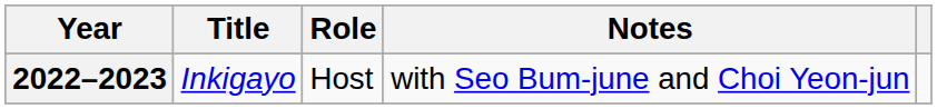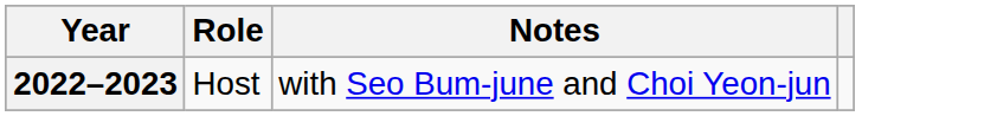 <table class="wikitable plainrowheaders">
 <tr>
 <th scope="col">Year</th>
-<th scope="col">Title</th>
 <th scope="col">Role</th>
 <th scope="col">Notes</th>
 <th scope="col" class="unsortable"></th>
 </tr>
 <tr>
 <th scope="row">2022–2023</th>
-<td><em><a href='#'>Inkigayo</a></em></td>
 <td>Host</td>
 <td>with <a href='#'>Seo Bum-june</a> and <a href='#'>Choi Yeon-jun</a></td>
 <td style="text-align:center"></td>
 </tr>
 </table>
